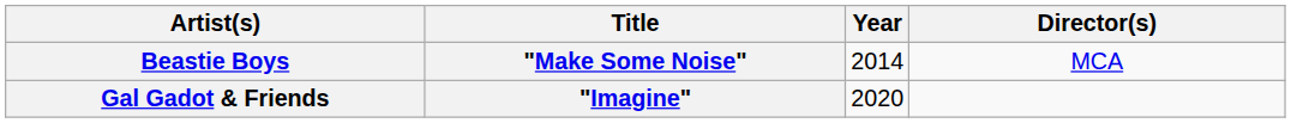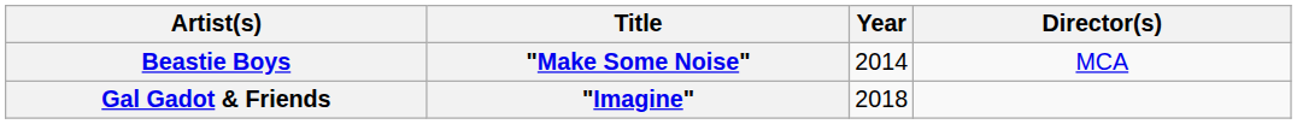 <table class="wikitable plainrowheaders" style="text-align:center;">
 <tr>
 <th scope="col" style="width:18em;">Artist(s)</th>
 <th scope="col" style="width:18em;">Title</th>
 <th scope="col">Year</th>
 <th scope="col" style="width:16em;">Director(s)</th>
 </tr>
 <tr>
 <th scope="row"><a href='#'>Beastie Boys</a></th>
 <th scope="row">"<a href='#'>Make Some Noise</a>"</th>
 <td>2014</td>
 <td><a href='#'>MCA</a></td>
 </tr>
 <tr>
 <th scope="row"><a href='#'>Gal Gadot</a> & Friends</th>
 <th scope="row">"<a href='#'>Imagine</a>"</th>
-<td>2020</td>
+<td>2018</td>
 <td></td>
 </tr>
 </table>
